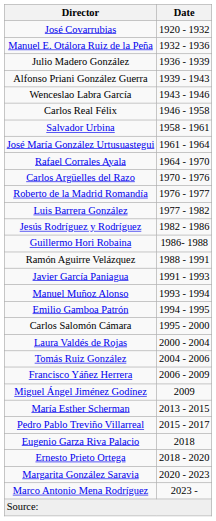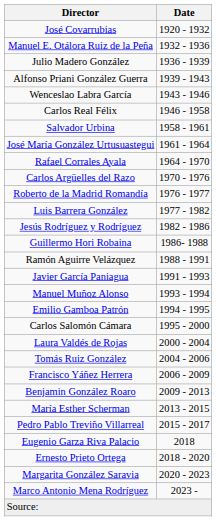 <table class="wikitable" style="text-align: center">
 <tr>
 <th>Director</th>
 <th>Date</th>
 </tr>
 <tr>
 <td><a href='#'>José Covarrubias</a></td>
 <td>1920 - 1932</td>
 </tr>
 <tr>
 <td><a href='#'>Manuel E. Otálora Ruiz de la Peña</a></td>
 <td>1932 - 1936</td>
 </tr>
 <tr>
 <td>Julio Madero González</td>
 <td>1936 - 1939</td>
 </tr>
 <tr>
 <td>Alfonso Priani González Guerra</td>
 <td>1939 - 1943</td>
 </tr>
 <tr>
 <td>Wenceslao Labra García</td>
 <td>1943 - 1946</td>
 </tr>
 <tr>
 <td>Carlos Real Félix</td>
 <td>1946 - 1958</td>
 </tr>
 <tr>
 <td><a href='#'>Salvador Urbina</a></td>
 <td>1958 - 1961</td>
 </tr>
 <tr>
 <td><a href='#'>José María González Urtusuastegui</a></td>
 <td>1961 - 1964</td>
 </tr>
 <tr>
 <td><a href='#'>Rafael Corrales Ayala</a></td>
 <td>1964 - 1970</td>
 </tr>
 <tr>
 <td><a href='#'>Carlos Argüelles del Razo</a></td>
 <td>1970 - 1976</td>
 </tr>
 <tr>
 <td><a href='#'>Roberto de la Madrid Romandía</a></td>
 <td>1976 - 1977</td>
 </tr>
 <tr>
 <td><a href='#'>Luis Barrera González</a></td>
 <td>1977 - 1982</td>
 </tr>
 <tr>
 <td><a href='#'>Jesús Rodríguez y Rodríguez</a></td>
 <td>1982 - 1986</td>
 </tr>
 <tr>
 <td><a href='#'>Guillermo Hori Robaina</a></td>
 <td>1986- 1988</td>
 </tr>
 <tr>
 <td>Ramón Aguirre Velázquez</td>
 <td>1988 - 1991</td>
 </tr>
 <tr>
 <td><a href='#'>Javier García Paniagua</a></td>
 <td>1991 - 1993</td>
 </tr>
 <tr>
 <td><a href='#'>Manuel Muñoz Alonso</a></td>
 <td>1993 - 1994</td>
 </tr>
 <tr>
 <td><a href='#'>Emilio Gamboa Patrón</a></td>
 <td>1994 - 1995</td>
 </tr>
 <tr>
 <td>Carlos Salomón Cámara</td>
 <td>1995 - 2000</td>
 </tr>
 <tr>
 <td><a href='#'>Laura Valdés de Rojas</a></td>
 <td>2000 - 2004</td>
 </tr>
 <tr>
 <td><a href='#'>Tomás Ruiz González</a></td>
 <td>2004 - 2006</td>
 </tr>
 <tr>
 <td><a href='#'>Francisco Yáñez Herrera</a></td>
 <td>2006 - 2009</td>
 </tr>
 <tr>
-<td><a href='#'>Miguel Ángel Jiménez Godínez</a></td>
-<td>2009</td>
+<td><a href='#'>Benjamin González Roaro</a></td>
+<td>2009 - 2013</td>
 </tr>
 <tr>
 <td><a href='#'>María Esther  Scherman</a></td>
 <td>2013 - 2015</td>
 </tr>
 <tr>
 <td><a href='#'>Pedro Pablo Treviño Villarreal</a></td>
 <td>2015 - 2017</td>
 </tr>
 <tr>
 <td><a href='#'>Eugenio Garza Riva Palacio</a></td>
 <td>2018</td>
 </tr>
 <tr>
 <td><a href='#'>Ernesto Prieto Ortega</a></td>
 <td>2018 - 2020</td>
 </tr>
 <tr>
 <td><a href='#'>Margarita González Saravia</a></td>
 <td>2020 - 2023</td>
 </tr>
 <tr>
 <td><a href='#'>Marco Antonio Mena Rodríguez</a></td>
 <td>2023 -</td>
 </tr>
 <tr align="left" style="background:#efefef;">
 <td colspan="2">Source:</td>
 </tr>
 </table>
